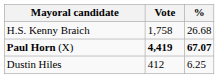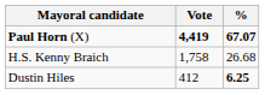 <table class="wikitable">
 <tr>
 <th width="200px">Mayoral candidate</th>
 <th width="50px">Vote</th>
 <th width="30px">%</th>
 </tr>
 <tr>
+<td><strong>Paul Horn</strong> (X) </td>
+<td><strong>4,419</strong></td>
+<td><strong>67.07</strong></td>
+</tr>
+<tr>
 <td>H.S. Kenny Braich</td>
 <td>1,758</td>
 <td>26.68</td>
 </tr>
 <tr>
-<td><strong>Paul Horn</strong> (X) </td>
-<td><strong>4,419</strong></td>
-<td><strong>67.07</strong></td>
-</tr>
-<tr>
 <td>Dustin Hiles</td>
 <td>412</td>
-<td>6.25</td>
+<td><strong>6.25</strong></td>
 </tr>
 </table>
